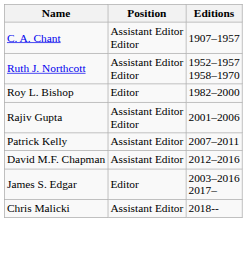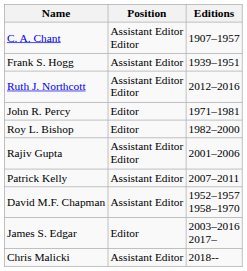 <table class="wikitable">
 <tr>
 <th>Name</th>
 <th>Position</th>
 <th>Editions</th>
 </tr>
 <tr>
 <td><a href='#'>C. A. Chant</a></td>
 <td>Assistant Editor<br>Editor</td>
 <td>1907–1957</td>
 </tr>
 <tr>
+<td>Frank S. Hogg</td>
+<td>Assistant Editor</td>
+<td>1939–1951</td>
+</tr>
+<tr>
 <td><a href='#'>Ruth J. Northcott</a></td>
 <td>Assistant Editor<br>Editor</td>
-<td>1952–1957<br>1958–1970</td>
+<td>2012–2016</td>
+</tr>
+<tr>
+<td>John R. Percy</td>
+<td>Editor</td>
+<td>1971–1981</td>
 </tr>
 <tr>
 <td>Roy L. Bishop</td>
 <td>Editor</td>
 <td>1982–2000</td>
 </tr>
 <tr>
 <td>Rajiv Gupta</td>
 <td>Assistant Editor<br>Editor</td>
 <td>2001–2006</td>
 </tr>
 <tr>
 <td>Patrick Kelly</td>
 <td>Assistant Editor</td>
 <td>2007–2011</td>
 </tr>
 <tr>
 <td>David M.F. Chapman</td>
 <td>Assistant Editor</td>
-<td>2012–2016</td>
+<td>1952–1957<br>1958–1970</td>
 </tr>
 <tr>
 <td>James S. Edgar</td>
 <td>Editor</td>
 <td>2003–2016<br>2017–</td>
 </tr>
 <tr>
 <td>Chris Malicki</td>
 <td>Assistant Editor</td>
 <td>2018--</td>
 </tr>
 </table>
